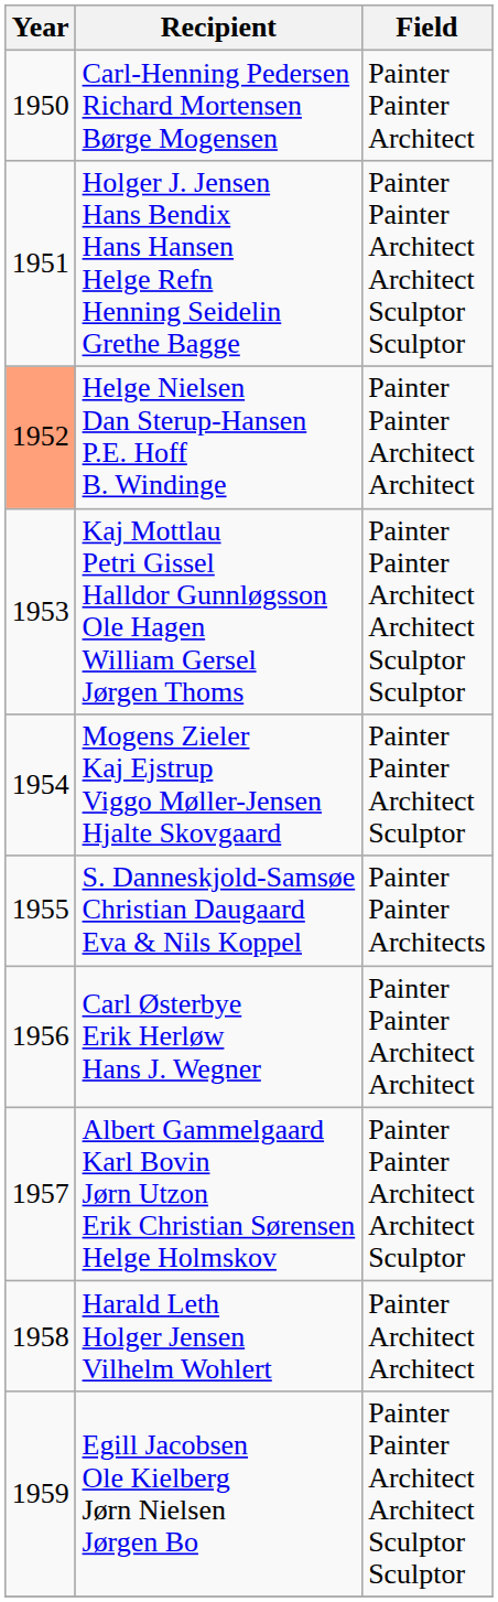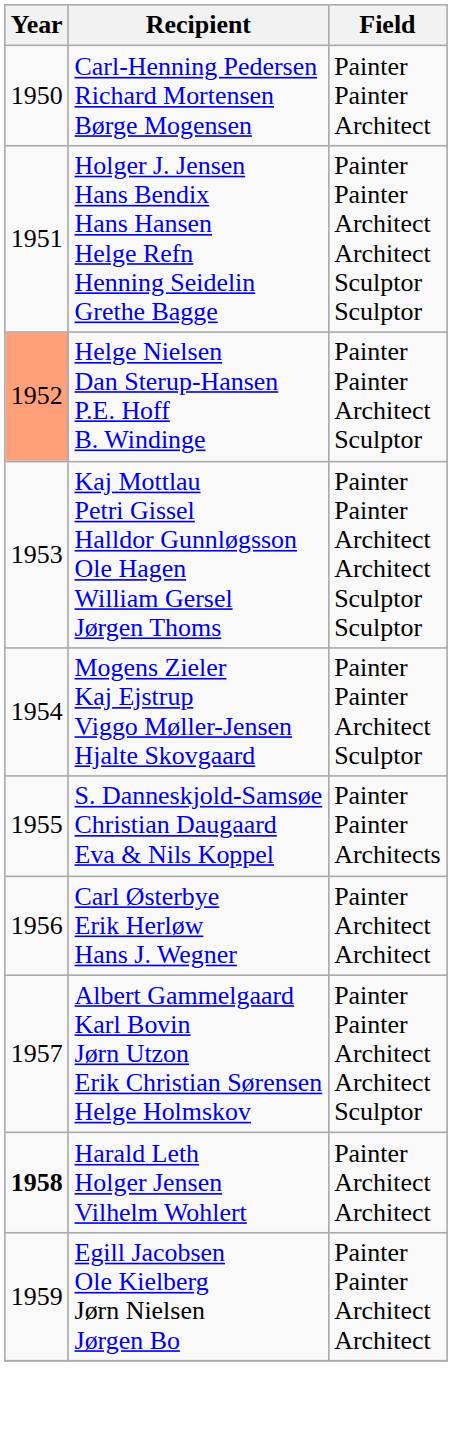 <table class="wikitable">
 <tr>
 <th>Year</th>
 <th>Recipient</th>
 <th>Field</th>
 </tr>
 <tr>
 <td>1950</td>
 <td><a href='#'>Carl-Henning Pedersen</a><br> <a href='#'>Richard Mortensen </a><br><a href='#'>Børge Mogensen</a></td>
 <td>Painter<br>Painter<br>Architect</td>
 </tr>
 <tr>
 <td>1951</td>
 <td><a href='#'>Holger J. Jensen</a><br><a href='#'>Hans Bendix</a><br><a href='#'>Hans Hansen</a><br><a href='#'>Helge Refn</a><br><a href='#'>Henning Seidelin</a><br><a href='#'>Grethe Bagge</a></td>
 <td>Painter<br>Painter<br>Architect<br>Architect<br>Sculptor<br>Sculptor</td>
 </tr>
 <tr>
 <td style="background: lightsalmon;">1952</td>
 <td><a href='#'>Helge Nielsen</a> <br><a href='#'>Dan Sterup-Hansen</a><br><a href='#'>P.E. Hoff</a><br><a href='#'>B. Windinge</a></td>
-<td>Painter<br>Painter<br>Architect<br>Architect</td>
+<td>Painter<br>Painter<br>Architect<br>Sculptor</td>
 </tr>
 <tr>
 <td>1953</td>
 <td><a href='#'>Kaj Mottlau</a> <br> <a href='#'>Petri Gissel</a> <br> <a href='#'>Halldor Gunnløgsson</a> <br> <a href='#'>Ole Hagen</a> <br> <a href='#'>William Gersel</a> <br> <a href='#'>Jørgen Thoms</a></td>
 <td>Painter<br>Painter<br>Architect<br>Architect<br>Sculptor<br>Sculptor</td>
 </tr>
 <tr>
 <td>1954</td>
 <td><a href='#'>Mogens Zieler</a><br> <a href='#'>Kaj Ejstrup</a> <br><a href='#'>Viggo Møller-Jensen </a><br> <a href='#'>Hjalte Skovgaard</a></td>
 <td>Painter<br>Painter<br>Architect<br>Sculptor</td>
 </tr>
 <tr>
 <td>1955</td>
 <td><a href='#'>S. Danneskjold-Samsøe</a> <br> <a href='#'>Christian Daugaard</a><br> <a href='#'>Eva & Nils Koppel</a></td>
 <td>Painter<br>Painter<br>Architects</td>
 </tr>
 <tr>
 <td>1956</td>
 <td><a href='#'>Carl Østerbye</a> <br> <a href='#'>Erik Herløw </a><br> <a href='#'>Hans J. Wegner</a></td>
-<td>Painter<br>Painter<br>Architect<br>Architect</td>
+<td>Painter<br>Architect<br>Architect</td>
 </tr>
 <tr>
 <td>1957</td>
 <td><a href='#'>Albert Gammelgaard</a> <br> <a href='#'>Karl Bovin</a> <br> <a href='#'>Jørn Utzon</a> <br><a href='#'>Erik Christian Sørensen </a><br><a href='#'>Helge Holmskov</a></td>
 <td>Painter<br>Painter<br>Architect<br>Architect<br>Sculptor</td>
 </tr>
 <tr>
-<td>1958</td>
+<td><strong>1958</strong></td>
 <td><a href='#'>Harald Leth</a> <br> <a href='#'>Holger Jensen</a><br><a href='#'>Vilhelm Wohlert</a></td>
 <td>Painter<br>Architect<br>Architect</td>
 </tr>
 <tr>
 <td>1959</td>
 <td><a href='#'>Egill Jacobsen</a> <br><a href='#'>Ole Kielberg</a><br>Jørn Nielsen <br> <a href='#'>Jørgen Bo</a></td>
-<td>Painter<br>Painter<br>Architect<br>Architect<br>Sculptor<br>Sculptor</td>
+<td>Painter<br>Painter<br>Architect<br>Architect</td>
 </tr>
 <tr>
 </tr>
 </table>
